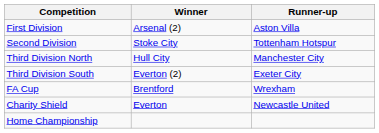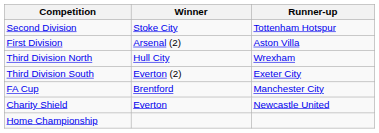 <table class="wikitable">
 <tr>
 <th style="width:15em">Competition</th>
 <th style="width:15em">Winner</th>
 <th style="width:15em">Runner-up</th>
 </tr>
 <tr>
+<td><a href='#'>Second Division</a></td>
+<td><a href='#'>Stoke City</a></td>
+<td><a href='#'>Tottenham Hotspur</a></td>
+</tr>
+<tr>
 <td><a href='#'>First Division</a></td>
 <td><a href='#'>Arsenal</a> (2)</td>
 <td><a href='#'>Aston Villa</a></td>
 </tr>
 <tr>
-<td><a href='#'>Second Division</a></td>
-<td><a href='#'>Stoke City</a></td>
-<td><a href='#'>Tottenham Hotspur</a></td>
-</tr>
-<tr>
 <td><a href='#'>Third Division North</a></td>
 <td><a href='#'>Hull City</a></td>
-<td><a href='#'>Manchester City</a></td>
+<td><a href='#'>Wrexham</a></td>
 </tr>
 <tr>
 <td><a href='#'>Third Division South</a></td>
 <td><a href='#'>Everton</a> (2)</td>
 <td><a href='#'>Exeter City</a></td>
 </tr>
 <tr>
 <td><a href='#'>FA Cup</a></td>
 <td><a href='#'>Brentford</a></td>
-<td><a href='#'>Wrexham</a></td>
+<td><a href='#'>Manchester City</a></td>
 </tr>
 <tr>
 <td><a href='#'>Charity Shield</a></td>
 <td><a href='#'>Everton</a></td>
 <td><a href='#'>Newcastle United</a></td>
 </tr>
 <tr>
 <td><a href='#'>Home Championship</a></td>
 <td></td>
 <td></td>
 </tr>
 </table>
